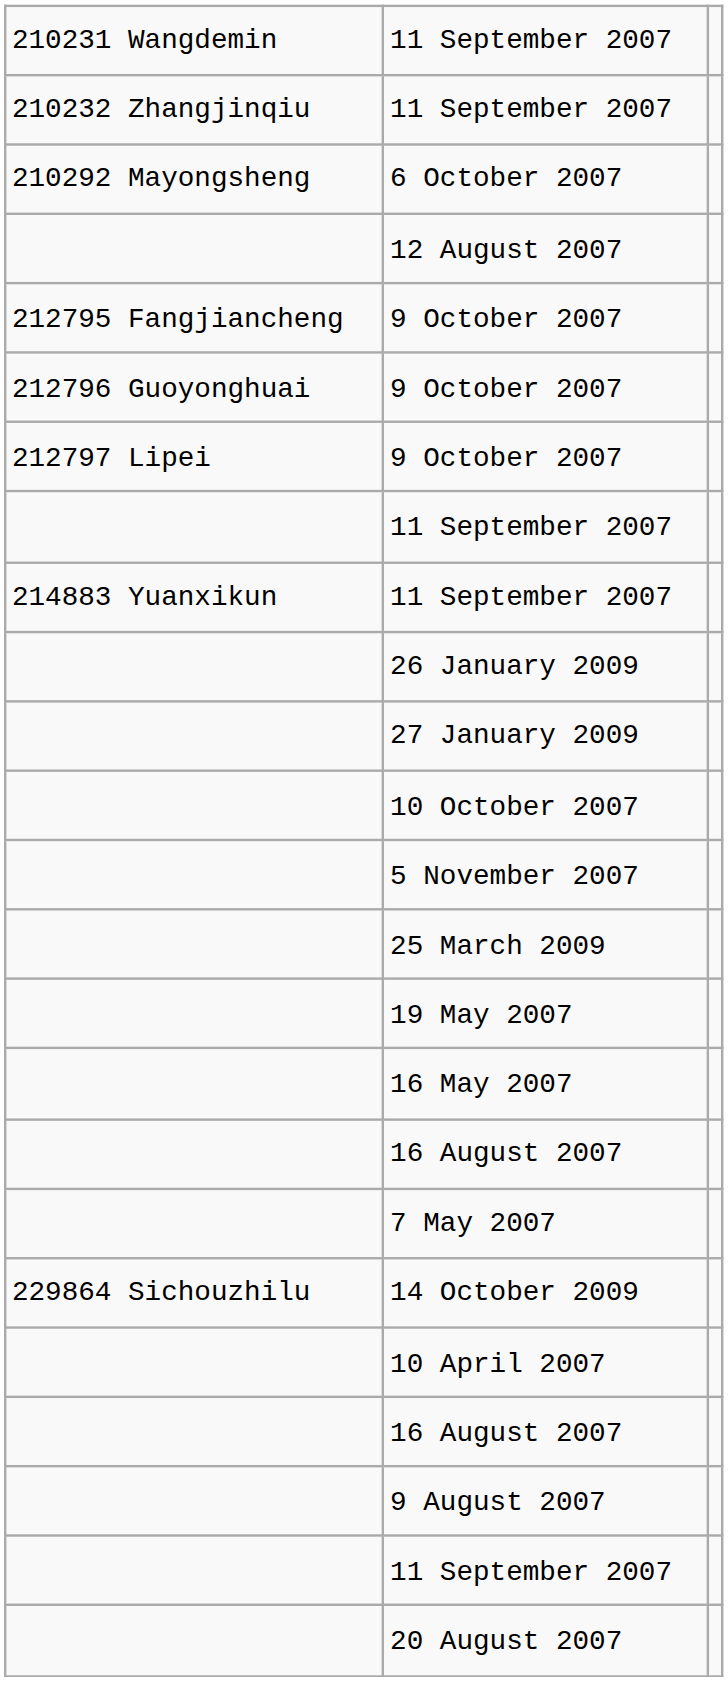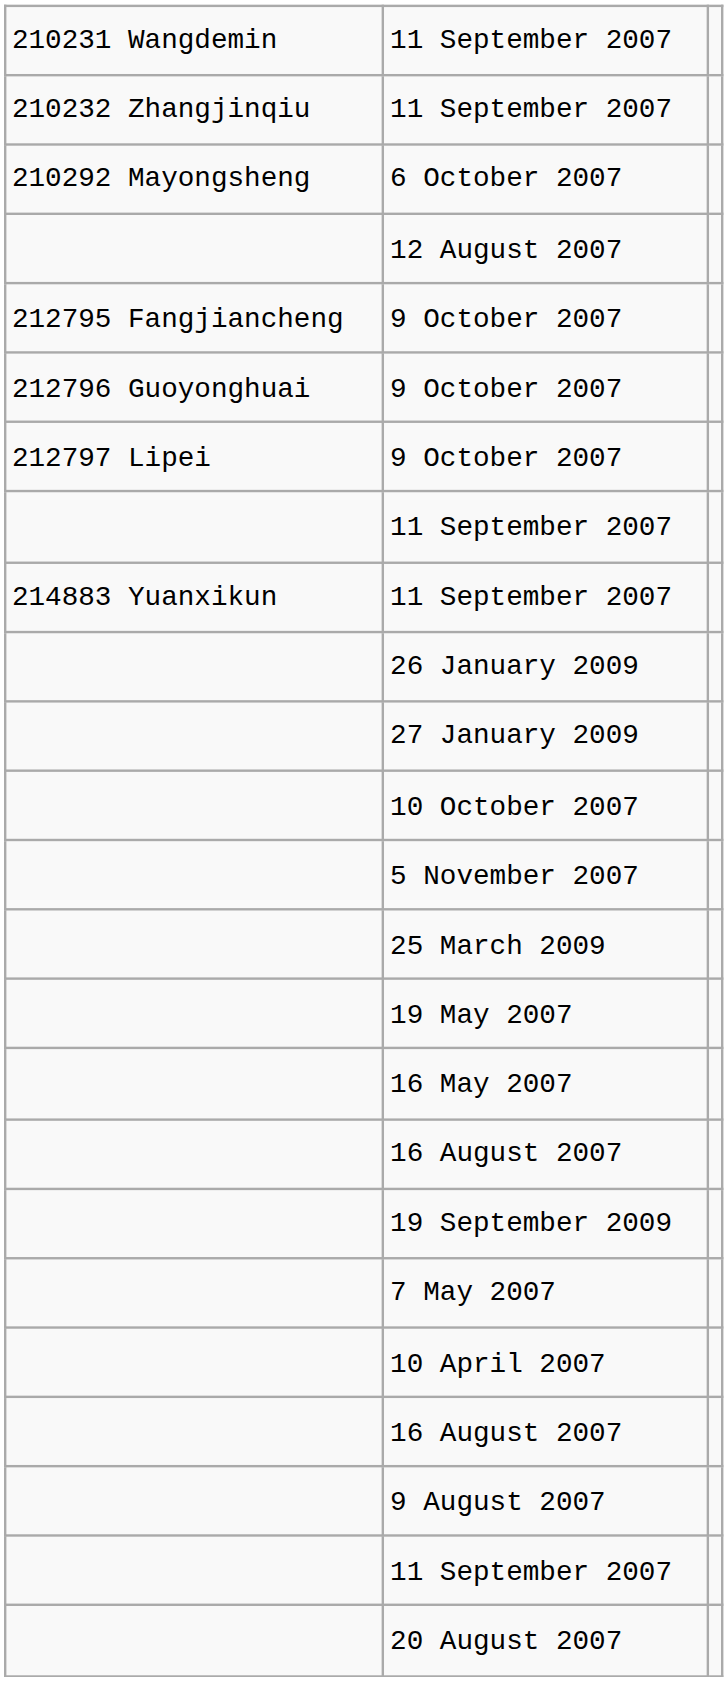 <table class="wikitable" style="font-size: 89%; float: left; width: 26em; margin-right: 1em; height: 700px">
 <tr>
 <td>210231 Wangdemin</td>
 <td>11 September 2007</td>
 <td></td>
 </tr>
 <tr>
 <td>210232 Zhangjinqiu</td>
 <td>11 September 2007</td>
 <td></td>
 </tr>
 <tr>
 <td>210292 Mayongsheng</td>
 <td>6 October 2007</td>
 <td></td>
 </tr>
 <tr>
 <td></td>
 <td>12 August 2007</td>
 <td></td>
 </tr>
 <tr>
 <td>212795 Fangjiancheng</td>
 <td>9 October 2007</td>
 <td></td>
 </tr>
 <tr>
 <td>212796 Guoyonghuai</td>
 <td>9 October 2007</td>
 <td></td>
 </tr>
 <tr>
 <td>212797 Lipei</td>
 <td>9 October 2007</td>
 <td></td>
 </tr>
 <tr>
 <td></td>
 <td>11 September 2007</td>
 <td></td>
 </tr>
 <tr>
 <td>214883 Yuanxikun</td>
 <td>11 September 2007</td>
 <td></td>
 </tr>
 <tr>
 <td></td>
 <td>26 January 2009</td>
 <td></td>
 </tr>
 <tr>
 <td></td>
 <td>27 January 2009</td>
 <td></td>
 </tr>
 <tr>
 <td></td>
 <td>10 October 2007</td>
 <td></td>
 </tr>
 <tr>
 <td></td>
 <td>5 November 2007</td>
 <td></td>
 </tr>
 <tr>
 <td></td>
 <td>25 March 2009</td>
 <td></td>
 </tr>
 <tr>
 <td></td>
 <td>19 May 2007</td>
 <td></td>
 </tr>
 <tr>
 <td></td>
 <td>16 May 2007</td>
 <td></td>
 </tr>
 <tr>
 <td></td>
 <td>16 August 2007</td>
 <td></td>
 </tr>
 <tr>
 <td></td>
-<td>7 May 2007</td>
+<td>19 September 2009</td>
 <td></td>
 </tr>
 <tr>
-<td>229864 Sichouzhilu</td>
-<td>14 October 2009</td>
+<td></td>
+<td>7 May 2007</td>
 <td></td>
 </tr>
 <tr>
 <td></td>
 <td>10 April 2007</td>
 <td></td>
 </tr>
 <tr>
 <td></td>
 <td>16 August 2007</td>
 <td></td>
 </tr>
 <tr>
 <td></td>
 <td>9 August 2007</td>
 <td></td>
 </tr>
 <tr>
 <td></td>
 <td>11 September 2007</td>
 <td></td>
 </tr>
 <tr>
 <td></td>
 <td>20 August 2007</td>
 <td></td>
 </tr>
 </table>
